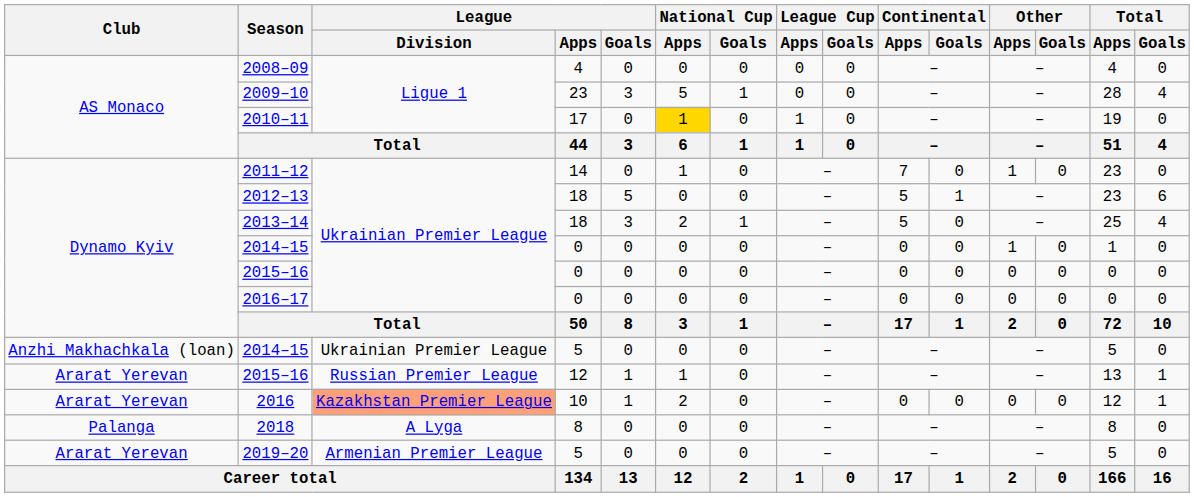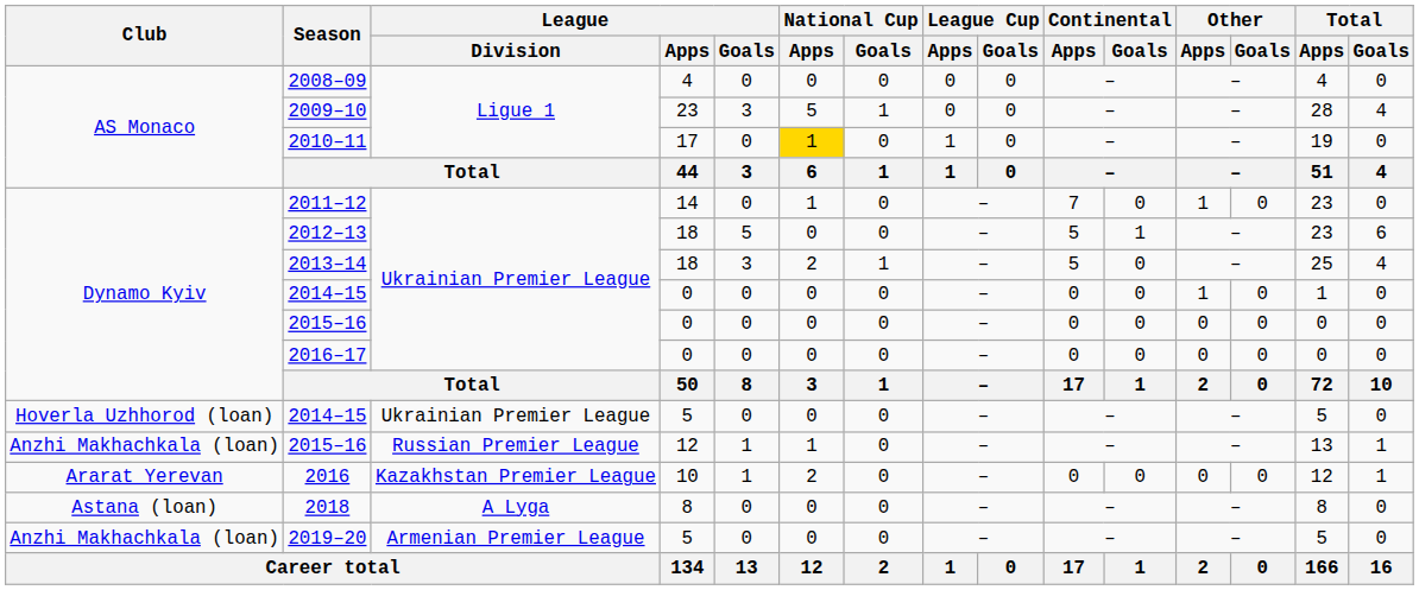 <table class="wikitable" style="text-align: center;">
 <tr>
 <th rowspan="2">Club</th>
 <th rowspan="2">Season</th>
 <th colspan="3">League</th>
 <th colspan="2">National Cup</th>
 <th colspan="2">League Cup</th>
 <th colspan="2">Continental</th>
 <th colspan="2">Other</th>
 <th colspan="2">Total</th>
 </tr>
 <tr>
 <th>Division</th>
 <th>Apps</th>
 <th>Goals</th>
 <th>Apps</th>
 <th>Goals</th>
 <th>Apps</th>
 <th>Goals</th>
 <th>Apps</th>
 <th>Goals</th>
 <th>Apps</th>
 <th>Goals</th>
 <th>Apps</th>
 <th>Goals</th>
 </tr>
 <tr>
 <td rowspan="4" valign="center"><a href='#'>AS Monaco</a></td>
 <td><a href='#'>2008–09</a></td>
 <td rowspan="3" valign="center"><a href='#'>Ligue 1</a></td>
 <td>4</td>
 <td>0</td>
 <td>0</td>
 <td>0</td>
 <td>0</td>
 <td>0</td>
 <td colspan="2">–</td>
 <td colspan="2">–</td>
 <td>4</td>
 <td>0</td>
 </tr>
 <tr>
 <td><a href='#'>2009–10</a></td>
 <td>23</td>
 <td>3</td>
 <td>5</td>
 <td>1</td>
 <td>0</td>
 <td>0</td>
 <td colspan="2">–</td>
 <td colspan="2">–</td>
 <td>28</td>
 <td>4</td>
 </tr>
 <tr>
 <td><a href='#'>2010–11</a></td>
 <td>17</td>
 <td>0</td>
 <td style="background: gold;">1</td>
 <td>0</td>
 <td>1</td>
 <td>0</td>
 <td colspan="2">–</td>
 <td colspan="2">–</td>
 <td>19</td>
 <td>0</td>
 </tr>
 <tr>
 <th colspan="2">Total</th>
 <th>44</th>
 <th>3</th>
 <th>6</th>
 <th>1</th>
 <th>1</th>
 <th>0</th>
 <th colspan="2">–</th>
 <th colspan="2">–</th>
 <th>51</th>
 <th>4</th>
 </tr>
 <tr>
 <td rowspan="7" valign="center"><a href='#'>Dynamo Kyiv</a></td>
 <td><a href='#'>2011–12</a></td>
 <td rowspan="6" valign="center"><a href='#'>Ukrainian Premier League</a></td>
 <td>14</td>
 <td>0</td>
 <td>1</td>
 <td>0</td>
 <td colspan="2">–</td>
 <td>7</td>
 <td>0</td>
 <td>1</td>
 <td>0</td>
 <td>23</td>
 <td>0</td>
 </tr>
 <tr>
 <td><a href='#'>2012–13</a></td>
 <td>18</td>
 <td>5</td>
 <td>0</td>
 <td>0</td>
 <td colspan="2">–</td>
 <td>5</td>
 <td>1</td>
 <td colspan="2">–</td>
 <td>23</td>
 <td>6</td>
 </tr>
 <tr>
 <td><a href='#'>2013–14</a></td>
 <td>18</td>
 <td>3</td>
 <td>2</td>
 <td>1</td>
 <td colspan="2">–</td>
 <td>5</td>
 <td>0</td>
 <td colspan="2">–</td>
 <td>25</td>
 <td>4</td>
 </tr>
 <tr>
 <td><a href='#'>2014–15</a></td>
 <td>0</td>
 <td>0</td>
 <td>0</td>
 <td>0</td>
 <td colspan="2">–</td>
 <td>0</td>
 <td>0</td>
 <td>1</td>
 <td>0</td>
 <td>1</td>
 <td>0</td>
 </tr>
 <tr>
 <td><a href='#'>2015–16</a></td>
 <td>0</td>
 <td>0</td>
 <td>0</td>
 <td>0</td>
 <td colspan="2">–</td>
 <td>0</td>
 <td>0</td>
 <td>0</td>
 <td>0</td>
 <td>0</td>
 <td>0</td>
 </tr>
 <tr>
 <td><a href='#'>2016–17</a></td>
 <td>0</td>
 <td>0</td>
 <td>0</td>
 <td>0</td>
 <td colspan="2">–</td>
 <td>0</td>
 <td>0</td>
 <td>0</td>
 <td>0</td>
 <td>0</td>
 <td>0</td>
 </tr>
 <tr>
 <th colspan="2">Total</th>
 <th>50</th>
 <th>8</th>
 <th>3</th>
 <th>1</th>
 <th colspan="2">–</th>
 <th>17</th>
 <th>1</th>
 <th>2</th>
 <th>0</th>
 <th>72</th>
 <th>10</th>
 </tr>
 <tr>
-<td valign="center"><a href='#'>Anzhi Makhachkala</a> (loan)</td>
+<td valign="center"><a href='#'>Hoverla Uzhhorod</a> (loan)</td>
 <td><a href='#'>2014–15</a></td>
 <td>Ukrainian Premier League</td>
 <td>5</td>
 <td>0</td>
 <td>0</td>
 <td>0</td>
 <td colspan="2">–</td>
 <td colspan="2">–</td>
 <td colspan="2">–</td>
 <td>5</td>
 <td>0</td>
 </tr>
 <tr>
-<td valign="center"><a href='#'>Ararat Yerevan</a></td>
+<td valign="center"><a href='#'>Anzhi Makhachkala</a> (loan)</td>
 <td><a href='#'>2015–16</a></td>
 <td><a href='#'>Russian Premier League</a></td>
 <td>12</td>
 <td>1</td>
 <td>1</td>
 <td>0</td>
 <td colspan="2">–</td>
 <td colspan="2">–</td>
 <td colspan="2">–</td>
 <td>13</td>
 <td>1</td>
 </tr>
 <tr>
 <td valign="center"><a href='#'>Ararat Yerevan</a></td>
 <td><a href='#'>2016</a></td>
-<td style="background: lightsalmon;"><a href='#'>Kazakhstan Premier League</a></td>
+<td><a href='#'>Kazakhstan Premier League</a></td>
 <td>10</td>
 <td>1</td>
 <td>2</td>
 <td>0</td>
 <td colspan="2">–</td>
 <td>0</td>
 <td>0</td>
 <td>0</td>
 <td>0</td>
 <td>12</td>
 <td>1</td>
 </tr>
 <tr>
-<td valign="center"><a href='#'>Palanga</a></td>
+<td valign="center"><a href='#'>Astana</a> (loan)</td>
 <td><a href='#'>2018</a></td>
 <td><a href='#'>A Lyga</a></td>
 <td>8</td>
 <td>0</td>
 <td>0</td>
 <td>0</td>
 <td colspan="2">–</td>
 <td colspan="2">–</td>
 <td colspan="2">–</td>
 <td>8</td>
 <td>0</td>
 </tr>
 <tr>
-<td valign="center"><a href='#'>Ararat Yerevan</a></td>
+<td valign="center"><a href='#'>Anzhi Makhachkala</a> (loan)</td>
 <td><a href='#'>2019–20</a></td>
 <td><a href='#'>Armenian Premier League</a></td>
 <td>5</td>
 <td>0</td>
 <td>0</td>
 <td>0</td>
 <td colspan="2">–</td>
 <td colspan="2">–</td>
 <td colspan="2">–</td>
 <td>5</td>
 <td>0</td>
 </tr>
 <tr>
 <th colspan="3">Career total</th>
 <th>134</th>
 <th>13</th>
 <th>12</th>
 <th>2</th>
 <th>1</th>
 <th>0</th>
 <th>17</th>
 <th>1</th>
 <th>2</th>
 <th>0</th>
 <th>166</th>
 <th>16</th>
 </tr>
 </table>
